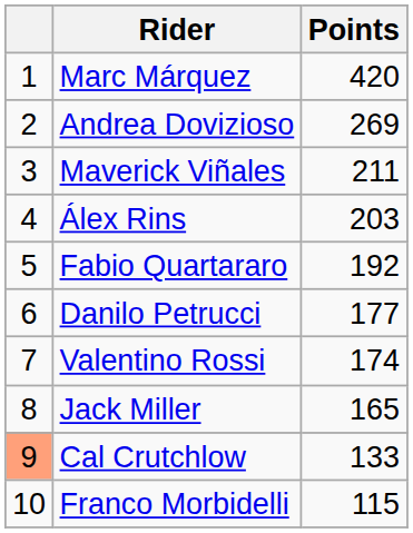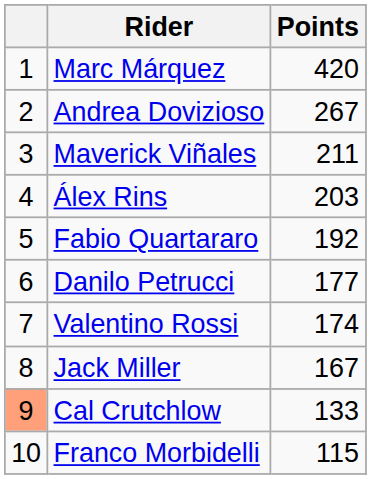 <table class="wikitable" style="font-size: 95%;">
 <tr>
 <th></th>
 <th>Rider</th>
 <th>Points</th>
 </tr>
 <tr>
 <td align=center>1</td>
 <td> <a href='#'>Marc Márquez</a></td>
 <td align=right>420</td>
 </tr>
 <tr>
 <td align=center>2</td>
 <td> <a href='#'>Andrea Dovizioso</a></td>
-<td align=right>269</td>
+<td align=right>267</td>
 </tr>
 <tr>
 <td align=center>3</td>
 <td> <a href='#'>Maverick Viñales</a></td>
 <td align=right>211</td>
 </tr>
 <tr>
 <td align=center>4</td>
 <td> <a href='#'>Álex Rins</a></td>
 <td align=right>203</td>
 </tr>
 <tr>
 <td align=center>5</td>
 <td> <a href='#'>Fabio Quartararo</a></td>
 <td align=right>192</td>
 </tr>
 <tr>
 <td align=center>6</td>
 <td> <a href='#'>Danilo Petrucci</a></td>
 <td align=right>177</td>
 </tr>
 <tr>
 <td align=center>7</td>
 <td> <a href='#'>Valentino Rossi</a></td>
 <td align=right>174</td>
 </tr>
 <tr>
 <td align=center>8</td>
 <td> <a href='#'>Jack Miller</a></td>
-<td align=right>165</td>
+<td align=right>167</td>
 </tr>
 <tr>
 <td align=center style="background: lightsalmon;">9</td>
 <td> <a href='#'>Cal Crutchlow</a></td>
 <td align=right>133</td>
 </tr>
 <tr>
 <td align=center>10</td>
 <td> <a href='#'>Franco Morbidelli</a></td>
 <td align=right>115</td>
 </tr>
 </table>
